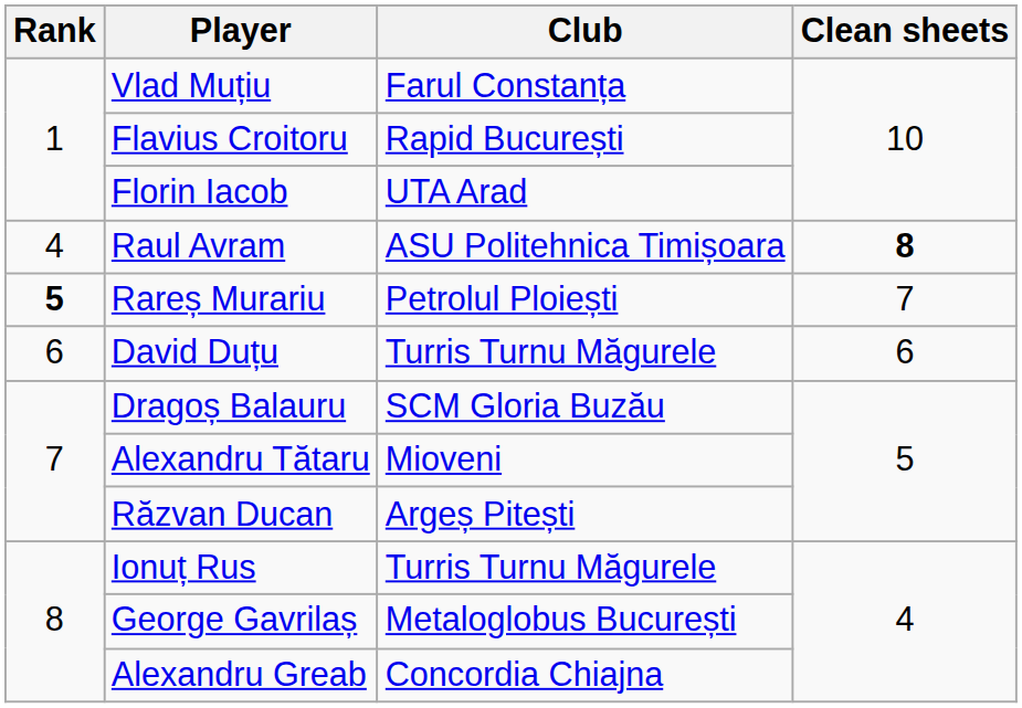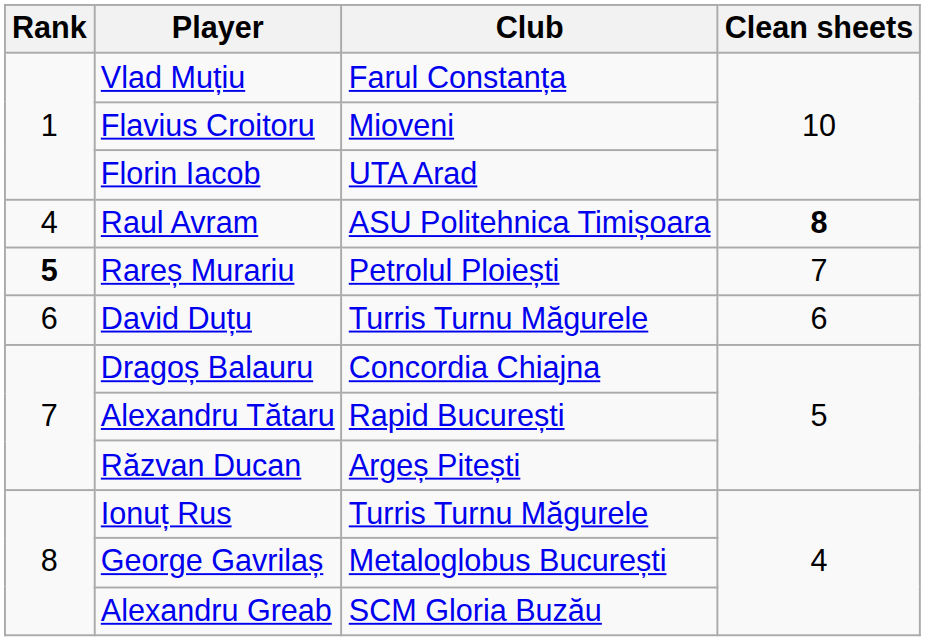 <table class="wikitable">
 <tr>
 <th>Rank</th>
 <th>Player</th>
 <th>Club</th>
 <th>Clean sheets</th>
 </tr>
 <tr>
 <td rowspan="3" align="center">1</td>
 <td> <a href='#'>Vlad Muțiu</a></td>
 <td><a href='#'>Farul Constanța</a></td>
 <td rowspan="3" align="center">10</td>
 </tr>
 <tr>
 <td> <a href='#'>Flavius Croitoru</a></td>
-<td><a href='#'>Rapid București</a></td>
+<td><a href='#'>Mioveni</a></td>
 </tr>
 <tr>
 <td> <a href='#'>Florin Iacob</a></td>
 <td><a href='#'>UTA Arad</a></td>
 </tr>
 <tr>
 <td rowspan="1" align="center">4</td>
 <td> <a href='#'>Raul Avram</a></td>
 <td><a href='#'>ASU Politehnica Timișoara</a></td>
 <td rowspan="1" align="center"><strong>8</strong></td>
 </tr>
 <tr>
 <td rowspan="1" align="center"><strong>5</strong></td>
 <td> <a href='#'>Rareș Murariu</a></td>
 <td><a href='#'>Petrolul Ploiești</a></td>
 <td rowspan="1" align="center">7</td>
 </tr>
 <tr>
 <td rowspan="1" align="center">6</td>
 <td> <a href='#'>David Duțu</a></td>
 <td><a href='#'>Turris Turnu Măgurele</a></td>
 <td rowspan="1" align="center">6</td>
 </tr>
 <tr>
 <td rowspan="3" align="center">7</td>
 <td> <a href='#'>Dragoș Balauru</a></td>
-<td><a href='#'>SCM Gloria Buzău</a></td>
+<td><a href='#'>Concordia Chiajna</a></td>
 <td rowspan="3" align="center">5</td>
 </tr>
 <tr>
 <td> <a href='#'>Alexandru Tătaru</a></td>
-<td><a href='#'>Mioveni</a></td>
+<td><a href='#'>Rapid București</a></td>
 </tr>
 <tr>
 <td> <a href='#'>Răzvan Ducan</a></td>
 <td><a href='#'>Argeș Pitești</a></td>
 </tr>
 <tr>
 <td rowspan="3" align="center">8</td>
 <td> <a href='#'>Ionuț Rus</a></td>
 <td><a href='#'>Turris Turnu Măgurele</a></td>
 <td rowspan="3" align="center">4</td>
 </tr>
 <tr>
 <td> <a href='#'>George Gavrilaș</a></td>
 <td><a href='#'>Metaloglobus București</a></td>
 </tr>
 <tr>
 <td> <a href='#'>Alexandru Greab</a></td>
-<td><a href='#'>Concordia Chiajna</a></td>
+<td><a href='#'>SCM Gloria Buzău</a></td>
 </tr>
 </table>
